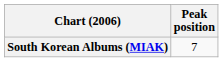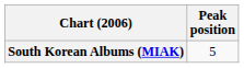 <table class="wikitable plainrowheaders">
 <tr>
 <th>Chart (2006)</th>
 <th>Peak<br>position</th>
 </tr>
 <tr>
 <th scope="row">South Korean Albums (<a href='#'>MIAK</a>)</th>
-<td style="text-align:center;">7</td>
+<td style="text-align:center;">5</td>
 </tr>
 </table>
